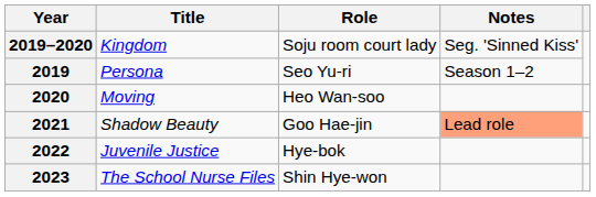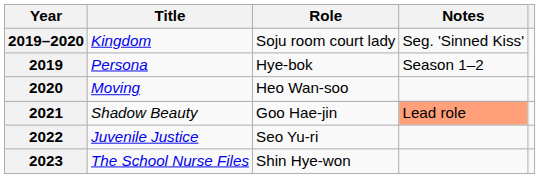 <table class="wikitable sortable plainrowheaders">
 <tr>
 <th>Year</th>
 <th>Title</th>
 <th>Role</th>
 <th scope="col">Notes</th>
 <th scope="col" class="unsortable"></th>
 </tr>
 <tr>
 <th scope="row">2019–2020</th>
 <td><em><a href='#'>Kingdom</a></em></td>
 <td>Soju room court lady</td>
 <td>Seg. 'Sinned Kiss'</td>
 <td rowspan="2"></td>
 </tr>
 <tr>
 <th scope="row">2019</th>
 <td><em><a href='#'>Persona</a></em></td>
-<td>Seo Yu-ri</td>
+<td>Hye-bok</td>
 <td>Season 1–2</td>
 </tr>
 <tr>
 <th scope="row">2020</th>
 <td><em><a href='#'>Moving</a></em></td>
 <td>Heo Wan-soo</td>
 <td></td>
 <td></td>
 </tr>
 <tr>
 <th scope="row">2021</th>
 <td><em>Shadow Beauty</em></td>
 <td>Goo Hae-jin</td>
 <td style="background: lightsalmon;">Lead role</td>
 <td></td>
 </tr>
 <tr>
 <th scope="row">2022</th>
 <td><em><a href='#'>Juvenile Justice</a></em></td>
-<td>Hye-bok</td>
+<td>Seo Yu-ri</td>
 <td></td>
 <td></td>
 </tr>
 <tr>
 <th scope="row">2023</th>
 <td><em><a href='#'>The School Nurse Files</a></em></td>
 <td>Shin Hye-won</td>
 <td></td>
 <td></td>
 </tr>
 </table>
